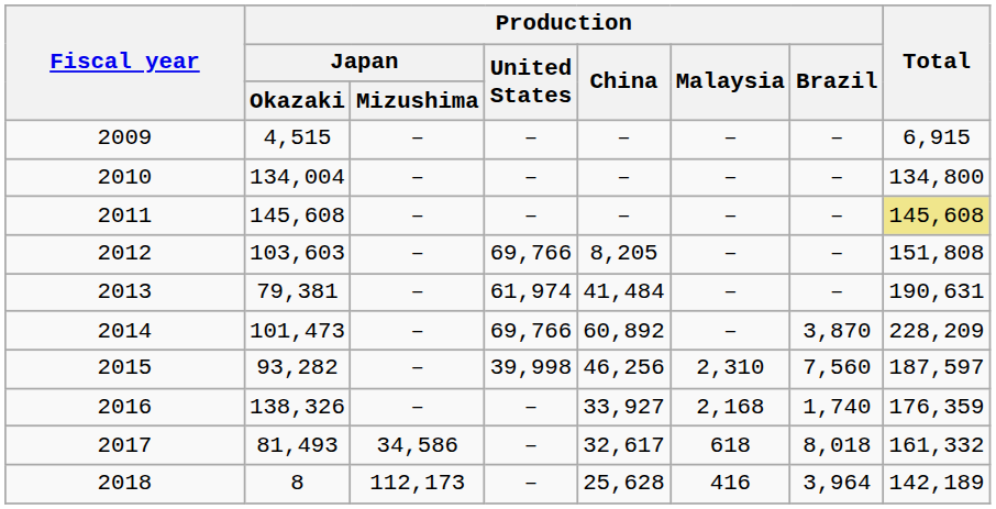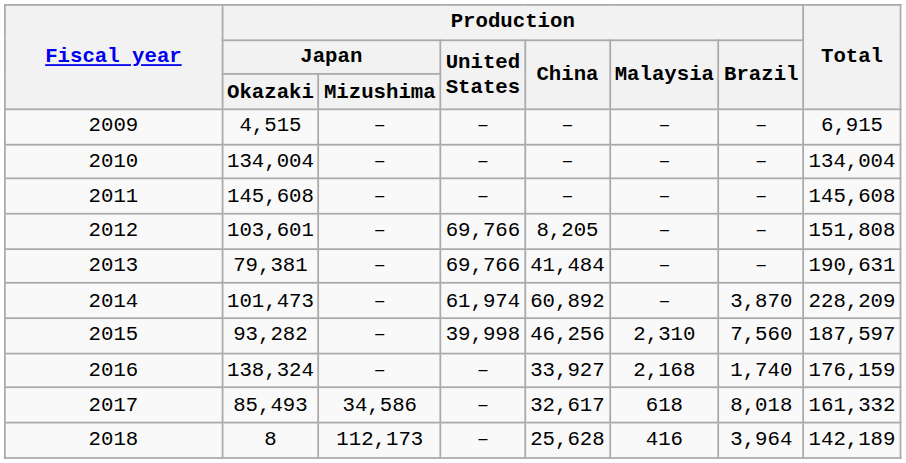 <table class="wikitable" style="font-size:90%; text-align:center">
 <tr>
 <th rowspan="3" style="width:10em"><a href='#'>Fiscal year</a></th>
 <th colspan="6">Production</th>
 <th rowspan="3">Total</th>
 </tr>
 <tr>
 <th colspan="2">Japan</th>
 <th rowspan="2">United<br>States</th>
 <th rowspan="2">China</th>
 <th rowspan="2">Malaysia</th>
 <th rowspan="2">Brazil</th>
 </tr>
 <tr>
 <th>Okazaki</th>
 <th>Mizushima</th>
 </tr>
 <tr>
 <td>2009</td>
 <td>4,515</td>
 <td>–</td>
 <td>–</td>
 <td>–</td>
 <td>–</td>
 <td>–</td>
 <td>6,915</td>
 </tr>
 <tr>
 <td>2010</td>
 <td>134,004</td>
 <td>–</td>
 <td>–</td>
 <td>–</td>
 <td>–</td>
 <td>–</td>
-<td>134,800</td>
+<td>134,004</td>
 </tr>
 <tr>
 <td>2011</td>
 <td>145,608</td>
 <td>–</td>
 <td>–</td>
 <td>–</td>
 <td>–</td>
 <td>–</td>
-<td style="background: khaki;">145,608</td>
+<td>145,608</td>
 </tr>
 <tr>
 <td>2012</td>
-<td>103,603</td>
+<td>103,601</td>
 <td>–</td>
 <td>69,766</td>
 <td>8,205</td>
 <td>–</td>
 <td>–</td>
 <td>151,808</td>
 </tr>
 <tr>
 <td>2013</td>
 <td>79,381</td>
 <td>–</td>
-<td>61,974</td>
+<td>69,766</td>
 <td>41,484</td>
 <td>–</td>
 <td>–</td>
 <td>190,631</td>
 </tr>
 <tr>
 <td>2014</td>
 <td>101,473</td>
 <td>–</td>
-<td>69,766</td>
+<td>61,974</td>
 <td>60,892</td>
 <td>–</td>
 <td>3,870</td>
 <td>228,209</td>
 </tr>
 <tr>
 <td>2015</td>
 <td>93,282</td>
 <td>–</td>
 <td>39,998</td>
 <td>46,256</td>
 <td>2,310</td>
 <td>7,560</td>
 <td>187,597</td>
 </tr>
 <tr>
 <td>2016</td>
-<td>138,326</td>
+<td>138,324</td>
 <td>–</td>
 <td>–</td>
 <td>33,927</td>
 <td>2,168</td>
 <td>1,740</td>
-<td>176,359</td>
+<td>176,159</td>
 </tr>
 <tr>
 <td>2017</td>
-<td>81,493</td>
+<td>85,493</td>
 <td>34,586</td>
 <td>–</td>
 <td>32,617</td>
 <td>618</td>
 <td>8,018</td>
 <td>161,332</td>
 </tr>
 <tr>
 <td>2018</td>
 <td>8</td>
 <td>112,173</td>
 <td>–</td>
 <td>25,628</td>
 <td>416</td>
 <td>3,964</td>
 <td>142,189</td>
 </tr>
 </table>
